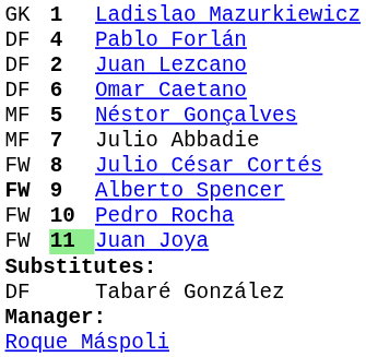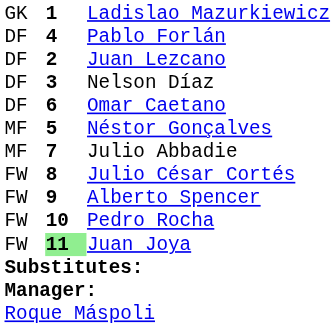 <table style="font-size:90%; margin:0.2em auto;" cellspacing="0" cellpadding="0">
 <tr>
 <th width="25"></th>
 <th width="25"></th>
 </tr>
 <tr>
 <td>GK</td>
 <td><strong>1</strong></td>
 <td> <a href='#'>Ladislao Mazurkiewicz</a></td>
 </tr>
 <tr>
 <td>DF</td>
 <td><strong>4</strong></td>
 <td> <a href='#'>Pablo Forlán</a></td>
 </tr>
 <tr>
 <td>DF</td>
 <td><strong>2</strong></td>
 <td> <a href='#'>Juan Lezcano</a></td>
 </tr>
 <tr>
 <td>DF</td>
+<td><strong>3</strong></td>
+<td> Nelson Díaz</td>
+<td></td>
+<td></td>
+</tr>
+<tr>
+<td>DF</td>
 <td><strong>6</strong></td>
 <td> <a href='#'>Omar Caetano</a></td>
 </tr>
 <tr>
 <td>MF</td>
 <td><strong>5</strong></td>
 <td> <a href='#'>Néstor Gonçalves</a></td>
 </tr>
 <tr>
 <td>MF</td>
 <td><strong>7</strong></td>
 <td> Julio Abbadie</td>
 </tr>
 <tr>
 <td>FW</td>
 <td><strong>8</strong></td>
 <td> <a href='#'>Julio César Cortés</a></td>
 </tr>
 <tr>
-<td><strong>FW</strong></td>
+<td>FW</td>
 <td><strong>9</strong></td>
 <td> <a href='#'>Alberto Spencer</a></td>
 </tr>
 <tr>
 <td>FW</td>
 <td><strong>10</strong></td>
 <td> <a href='#'>Pedro Rocha</a></td>
 </tr>
 <tr>
 <td>FW</td>
 <td style="background: lightgreen;"><strong>11</strong></td>
 <td> <a href='#'>Juan Joya</a></td>
 </tr>
 <tr>
 <td colspan=3><strong>Substitutes:</strong></td>
 </tr>
 <tr>
-<td>DF</td>
-<td></td>
-<td> Tabaré González</td>
-<td></td>
-<td></td>
-</tr>
-<tr>
 <td colspan=3><strong>Manager:</strong></td>
 </tr>
 <tr>
 <td colspan=4> <a href='#'>Roque Máspoli</a></td>
 </tr>
 </table>
